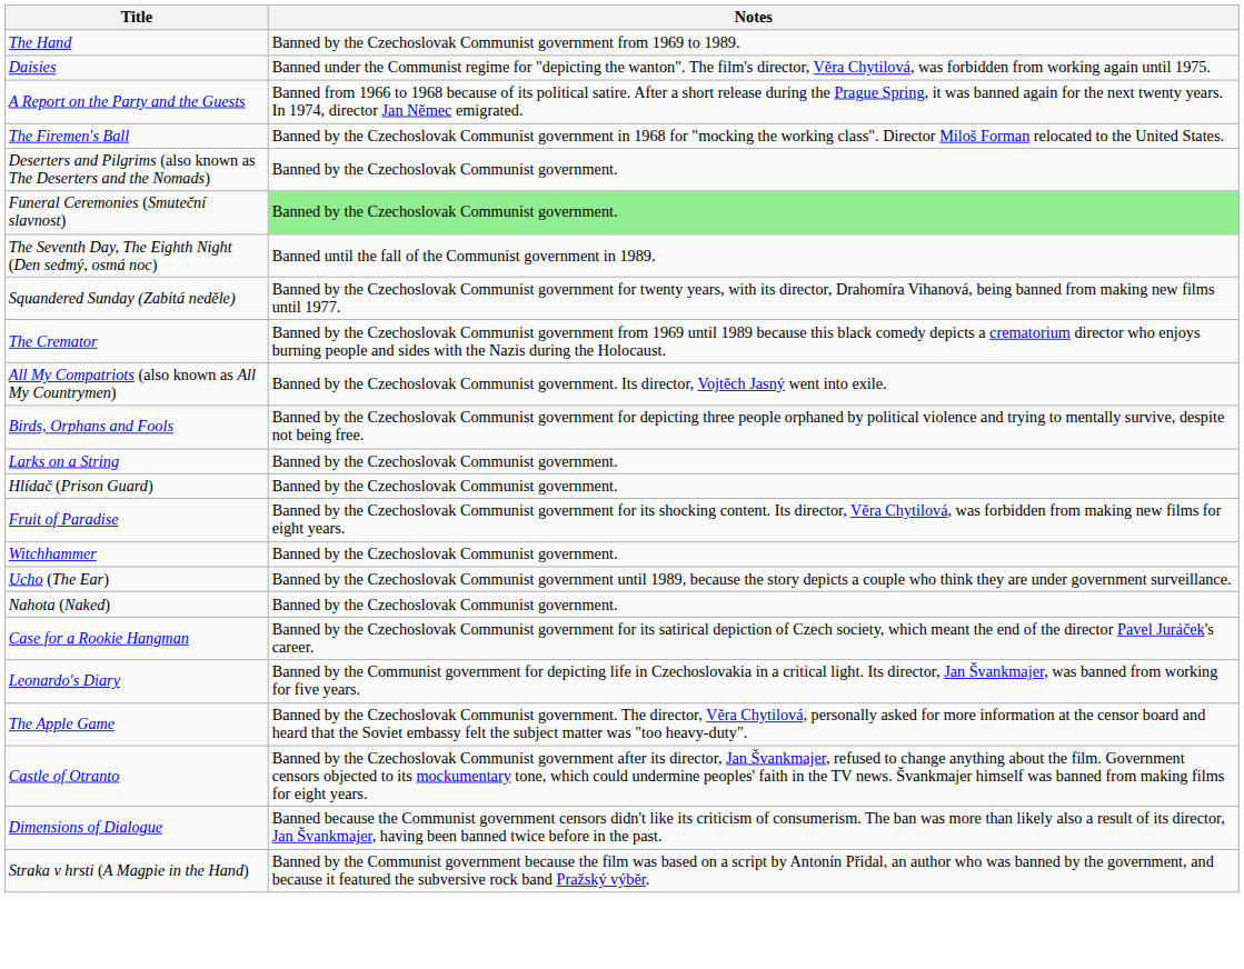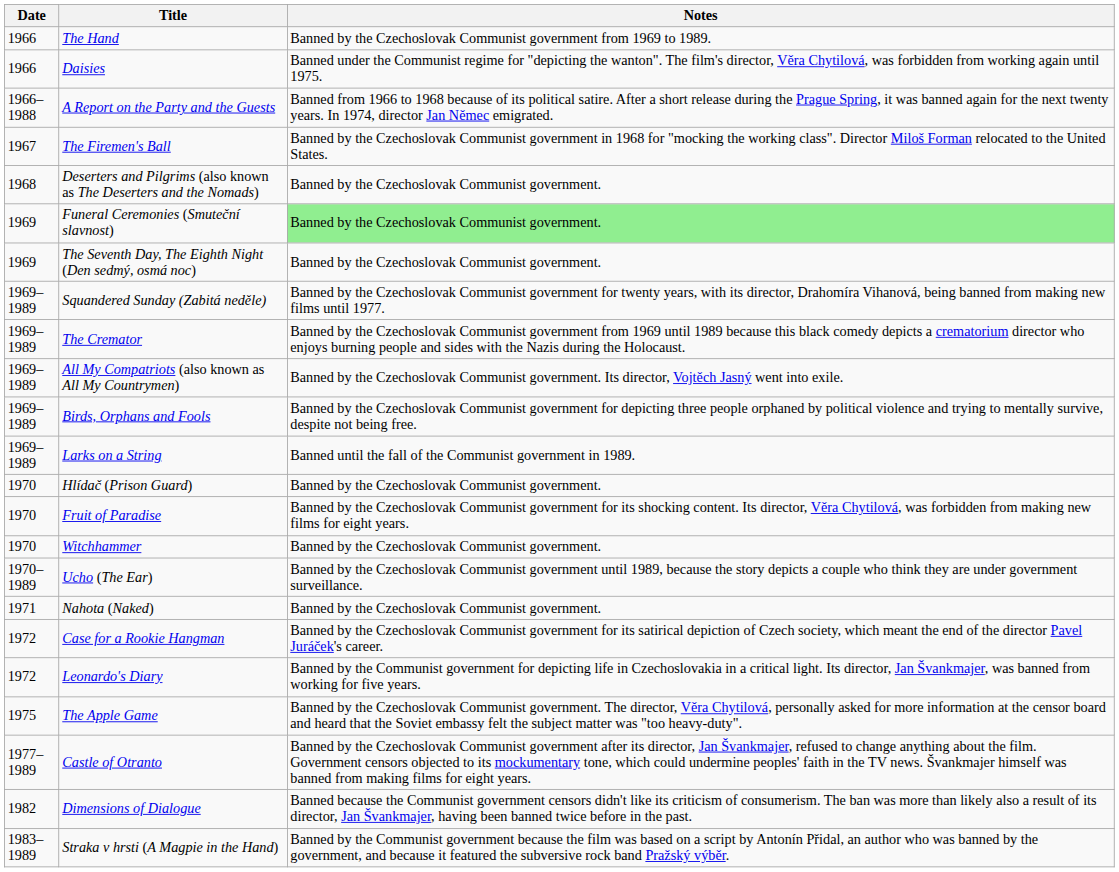 <table class="wikitable sortable">
 <tr>
+<th>Date</th>
 <th>Title</th>
 <th>Notes</th>
 </tr>
 <tr>
+<td>1966</td>
 <td><em><a href='#'>The Hand</a></em></td>
 <td>Banned by the Czechoslovak Communist government from 1969 to 1989.</td>
 </tr>
 <tr>
+<td>1966</td>
 <td><em><a href='#'>Daisies</a></em></td>
 <td>Banned under the Communist regime for "depicting the wanton". The film's director, <a href='#'>Věra Chytilová</a>, was forbidden from working again until 1975.</td>
 </tr>
 <tr>
+<td>1966–1988</td>
 <td><em><a href='#'>A Report on the Party and the Guests</a></em></td>
 <td>Banned from 1966 to 1968 because of its political satire. After a short release during the <a href='#'>Prague Spring</a>, it was banned again for the next twenty years. In 1974, director <a href='#'>Jan Němec</a> emigrated.</td>
 </tr>
 <tr>
+<td>1967</td>
 <td><em><a href='#'>The Firemen's Ball</a></em></td>
 <td>Banned by the Czechoslovak Communist government in 1968 for "mocking the working class". Director <a href='#'>Miloš Forman</a> relocated to the United States.</td>
 </tr>
 <tr>
+<td>1968</td>
 <td><em>Deserters and Pilgrims</em> (also known as <em>The Deserters and the Nomads</em>)</td>
 <td>Banned by the Czechoslovak Communist government.</td>
 </tr>
 <tr>
+<td>1969</td>
 <td><em>Funeral Ceremonies</em> (<em>Smuteční slavnost</em>)</td>
 <td style="background: lightgreen;">Banned by the Czechoslovak Communist government.</td>
 </tr>
 <tr>
+<td>1969</td>
 <td><em>The Seventh Day, The Eighth Night</em> (<em>Den sedmý, osmá noc</em>)</td>
-<td>Banned until the fall of the Communist government in 1989.</td>
+<td>Banned by the Czechoslovak Communist government.</td>
 </tr>
 <tr>
+<td>1969–1989</td>
 <td><em>Squandered Sunday (Zabitá neděle)</em></td>
 <td>Banned by the Czechoslovak Communist government for twenty years, with its director, Drahomíra Vihanová, being banned from making new films until 1977.</td>
 </tr>
 <tr>
+<td>1969–1989</td>
 <td><em><a href='#'>The Cremator</a></em></td>
 <td>Banned by the Czechoslovak Communist government from 1969 until 1989 because this black comedy depicts a <a href='#'>crematorium</a> director who enjoys burning people and sides with the Nazis during the Holocaust.</td>
 </tr>
 <tr>
+<td>1969–1989</td>
 <td><em><a href='#'>All My Compatriots</a></em> (also known as <em>All My Countrymen</em>)</td>
 <td>Banned by the Czechoslovak Communist government. Its director, <a href='#'>Vojtěch Jasný</a> went into exile.</td>
 </tr>
 <tr>
+<td>1969–1989</td>
 <td><em><a href='#'>Birds, Orphans and Fools</a></em></td>
 <td>Banned by the Czechoslovak Communist government for depicting three people orphaned by political violence and trying to mentally survive, despite not being free.</td>
 </tr>
 <tr>
+<td>1969–1989</td>
 <td><em><a href='#'>Larks on a String</a></em></td>
-<td>Banned by the Czechoslovak Communist government.</td>
+<td>Banned until the fall of the Communist government in 1989.</td>
 </tr>
 <tr>
+<td>1970</td>
 <td><em>Hlídač</em> (<em>Prison Guard</em>)</td>
 <td>Banned by the Czechoslovak Communist government.</td>
 </tr>
 <tr>
+<td>1970</td>
 <td><em><a href='#'>Fruit of Paradise</a></em></td>
 <td>Banned by the Czechoslovak Communist government for its shocking content. Its director, <a href='#'>Věra Chytilová</a>, was forbidden from making new films for eight years.</td>
 </tr>
 <tr>
+<td>1970</td>
 <td><em><a href='#'>Witchhammer</a></em></td>
 <td>Banned by the Czechoslovak Communist government.</td>
 </tr>
 <tr>
+<td>1970–1989</td>
 <td><em><a href='#'>Ucho</a></em> (<em>The Ear</em>)</td>
 <td>Banned by the Czechoslovak Communist government until 1989, because the story depicts a couple who think they are under government surveillance.</td>
 </tr>
 <tr>
+<td>1971</td>
 <td><em>Nahota</em> (<em>Naked</em>)</td>
 <td>Banned by the Czechoslovak Communist government.</td>
 </tr>
 <tr>
+<td>1972</td>
 <td><em><a href='#'>Case for a Rookie Hangman</a></em></td>
 <td>Banned by the Czechoslovak Communist government for its satirical depiction of Czech society, which meant the end of the director <a href='#'>Pavel Juráček</a>'s career.</td>
 </tr>
 <tr>
+<td>1972</td>
 <td><em><a href='#'>Leonardo's Diary</a></em></td>
 <td>Banned by the Communist government for depicting life in Czechoslovakia in a critical light. Its director, <a href='#'>Jan Švankmajer</a>, was banned from working for five years.</td>
 </tr>
 <tr>
+<td>1975</td>
 <td><em><a href='#'>The Apple Game</a></em></td>
 <td>Banned by the Czechoslovak Communist government. The director, <a href='#'>Věra Chytilová</a>, personally asked for more information at the censor board and heard that the Soviet embassy felt the subject matter was "too heavy-duty".</td>
 </tr>
 <tr>
+<td>1977–1989</td>
 <td><em><a href='#'>Castle of Otranto</a></em></td>
 <td>Banned by the Czechoslovak Communist government after its director, <a href='#'>Jan Švankmajer</a>, refused to change anything about the film. Government censors objected to its <a href='#'>mockumentary</a> tone, which could undermine peoples' faith in the TV news. Švankmajer himself was banned from making films for eight years.</td>
 </tr>
 <tr>
+<td>1982</td>
 <td><em><a href='#'>Dimensions of Dialogue</a></em></td>
 <td>Banned because the Communist government censors didn't like its criticism of consumerism. The ban was more than likely also a result of its director, <a href='#'>Jan Švankmajer</a>, having been banned twice before in the past.</td>
 </tr>
 <tr>
+<td>1983–1989</td>
 <td><em>Straka v hrsti</em> (<em>A Magpie in the Hand</em>)</td>
 <td>Banned by the Communist government because the film was based on a script by Antonín Přidal, an author who was banned by the government, and because it featured the subversive rock band <a href='#'>Pražský výběr</a>.</td>
 </tr>
 </table>
